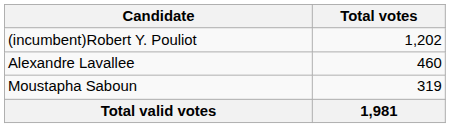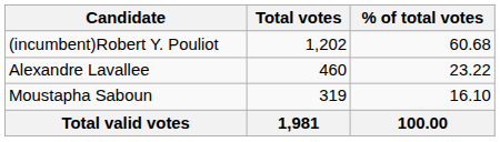 <table style="width:475px;" class="wikitable">
 <tr bgcolor="#EEEEEE">
 <th align="left">Candidate</th>
 <th align="right">Total votes</th>
+<th align="right">% of total votes</th>
 </tr>
 <tr>
 <td align="left">(incumbent)Robert Y. Pouliot</td>
 <td align="right">1,202</td>
+<td align="right">60.68</td>
 </tr>
 <tr>
 <td align="left">Alexandre Lavallee</td>
 <td align="right">460</td>
+<td align="right">23.22</td>
 </tr>
 <tr>
 <td align="left">Moustapha Saboun</td>
 <td align="right">319</td>
+<td align="right">16.10</td>
 </tr>
 <tr bgcolor="#EEEEEE">
 <th align="left">Total valid votes</th>
 <th align="right"><strong>1,981</strong></th>
+<th align="right"><strong>100.00</strong></th>
 </tr>
 </table>
